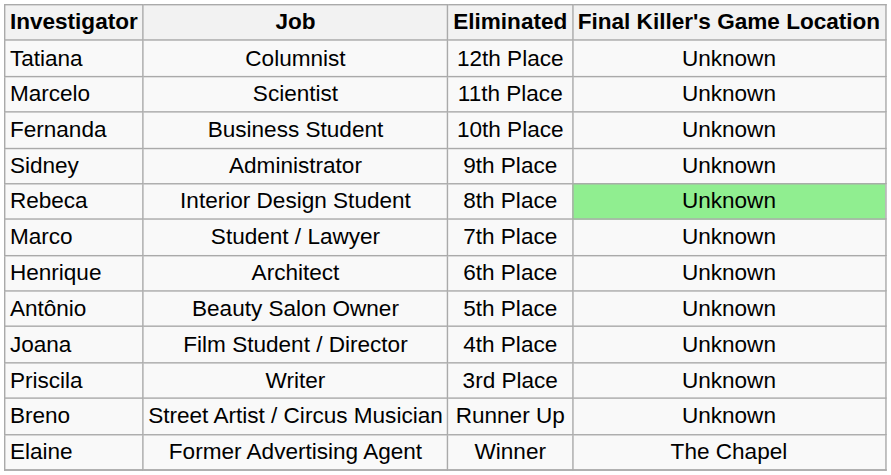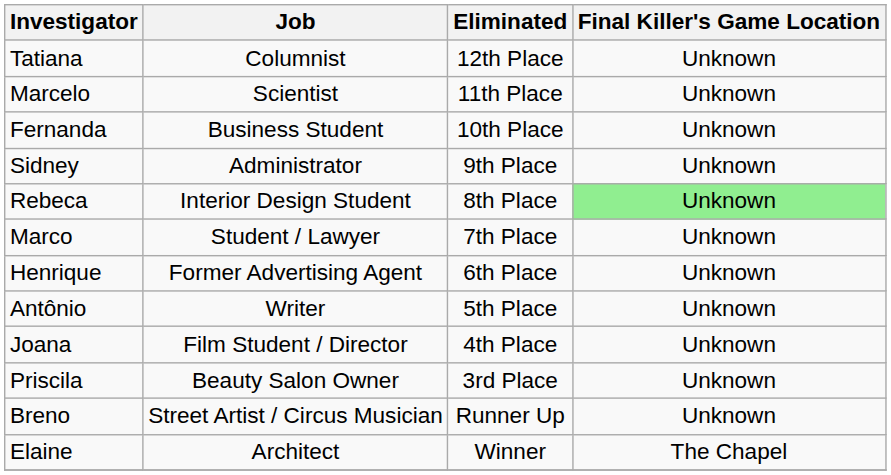 <table class="wikitable">
 <tr>
 <th>Investigator</th>
 <th>Job</th>
 <th>Eliminated</th>
 <th>Final Killer's Game Location</th>
 </tr>
 <tr>
 <td>Tatiana</td>
 <td align="center">Columnist</td>
 <td align="center">12th Place</td>
 <td align="center">Unknown</td>
 </tr>
 <tr>
 <td>Marcelo</td>
 <td align="center">Scientist</td>
 <td align="center">11th Place</td>
 <td align="center">Unknown</td>
 </tr>
 <tr>
 <td>Fernanda</td>
 <td align="center">Business Student</td>
 <td align="center">10th Place</td>
 <td align="center">Unknown</td>
 </tr>
 <tr>
 <td>Sidney</td>
 <td align="center">Administrator</td>
 <td align="center">9th Place</td>
 <td align="center">Unknown</td>
 </tr>
 <tr>
 <td>Rebeca</td>
 <td align="center">Interior Design Student</td>
 <td align="center">8th Place</td>
 <td align="center" style="background: lightgreen;">Unknown</td>
 </tr>
 <tr>
 <td>Marco</td>
 <td align="center">Student / Lawyer</td>
 <td align="center">7th Place</td>
 <td align="center">Unknown</td>
 </tr>
 <tr>
 <td>Henrique</td>
-<td align="center">Architect</td>
+<td align="center">Former Advertising Agent</td>
 <td align="center">6th Place</td>
 <td align="center">Unknown</td>
 </tr>
 <tr>
 <td>Antônio</td>
-<td align="center">Beauty Salon Owner</td>
+<td align="center">Writer</td>
 <td align="center">5th Place</td>
 <td align="center">Unknown</td>
 </tr>
 <tr>
 <td>Joana</td>
 <td align="center">Film Student / Director</td>
 <td align="center">4th Place</td>
 <td align="center">Unknown</td>
 </tr>
 <tr>
 <td>Priscila</td>
-<td align="center">Writer</td>
+<td align="center">Beauty Salon Owner</td>
 <td align="center">3rd Place</td>
 <td align="center">Unknown</td>
 </tr>
 <tr>
 <td>Breno</td>
 <td align="center">Street Artist / Circus Musician</td>
 <td align="center">Runner Up</td>
 <td align="center">Unknown</td>
 </tr>
 <tr>
 <td>Elaine</td>
-<td align="center">Former Advertising Agent</td>
+<td align="center">Architect</td>
 <td align="center">Winner</td>
 <td align="center">The Chapel</td>
 </tr>
 <tr>
 </tr>
 </table>
